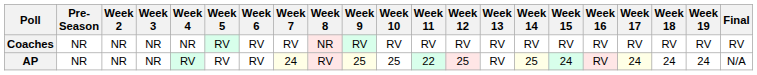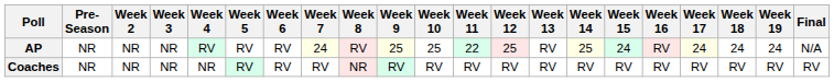 <table class="wikitable" style="white-space:nowrap;font-size:90%">
 <tr>
 <th>Poll</th>
 <th>Pre-<br>Season</th>
 <th>Week<br>2</th>
 <th>Week<br>3</th>
 <th>Week<br>4</th>
 <th>Week<br>5</th>
 <th>Week<br>6</th>
 <th>Week<br>7</th>
 <th>Week<br>8</th>
 <th>Week<br>9</th>
 <th>Week<br>10</th>
 <th>Week<br>11</th>
 <th>Week<br>12</th>
 <th>Week<br>13</th>
 <th>Week<br>14</th>
 <th>Week<br>15</th>
 <th>Week<br>16</th>
 <th>Week<br>17</th>
 <th>Week<br>18</th>
 <th>Week<br>19</th>
 <th>Final</th>
 </tr>
 <tr style="text-align:center;">
+<th>AP</th>
+<td style="background:#FFF;">NR</td>
+<td style="background:#FFF;">NR</td>
+<td style="background:#FFF;">NR</td>
+<td style="background:#D8FFEB;">RV</td>
+<td style="background:#FFF;">RV</td>
+<td style="background:#FFF;">RV</td>
+<td style="background:#FFFFE6;">24</td>
+<td style="background:#FFE6E6;">RV</td>
+<td style="background:#FFFFE6;">25</td>
+<td style="background:#FFF;">25</td>
+<td style="background:#D8FFEB;">22</td>
+<td style="background:#FFE6E6;">25</td>
+<td style="background:#FFF;">RV</td>
+<td style="background:#FFFFE6;">25</td>
+<td style="background:#D8FFEB;">24</td>
+<td style="background:#FFE6E6;">RV</td>
+<td style="background:#FFFFE6;">24</td>
+<td style="background:#FFF;">24</td>
+<td style="background:#FFF;">24</td>
+<td style="background:#FFF;">N/A</td>
+</tr>
+<tr style="text-align:center;">
 <th>Coaches</th>
 <td style="background:#FFF;">NR</td>
 <td style="background:#FFF;">NR</td>
 <td style="background:#FFF;">NR</td>
 <td style="background:#FFF;">NR</td>
 <td style="background:#D8FFEB;">RV</td>
 <td style="background:#FFF;">RV</td>
 <td style="background:#FFF;">RV</td>
 <td style="background:#FFE6E6;">NR</td>
 <td style="background:#D8FFEB;">RV</td>
 <td style="background:#FFF;">RV</td>
 <td style="background:#FFF;">RV</td>
 <td style="background:#FFF;">RV</td>
 <td style="background:#FFF;">RV</td>
 <td style="background:#FFF;">RV</td>
 <td style="background:#FFF;">RV</td>
 <td style="background:#FFF;">RV</td>
 <td style="background:#FFF;">RV</td>
 <td style="background:#FFF;">RV</td>
 <td style="background:#FFF;">RV</td>
 <td style="background:#FFF;">RV</td>
 </tr>
-<tr style="text-align:center;">
-<th>AP</th>
-<td style="background:#FFF;">NR</td>
-<td style="background:#FFF;">NR</td>
-<td style="background:#FFF;">NR</td>
-<td style="background:#D8FFEB;">RV</td>
-<td style="background:#FFF;">RV</td>
-<td style="background:#FFF;">RV</td>
-<td style="background:#FFFFE6;">24</td>
-<td style="background:#FFE6E6;">RV</td>
-<td style="background:#FFFFE6;">25</td>
-<td style="background:#FFF;">25</td>
-<td style="background:#D8FFEB;">22</td>
-<td style="background:#FFE6E6;">25</td>
-<td style="background:#FFF;">RV</td>
-<td style="background:#FFFFE6;">25</td>
-<td style="background:#D8FFEB;">24</td>
-<td style="background:#FFE6E6;">RV</td>
-<td style="background:#FFFFE6;">24</td>
-<td style="background:#FFF;">24</td>
-<td style="background:#FFF;">24</td>
-<td style="background:#FFF;">N/A</td>
-</tr>
 </table>
